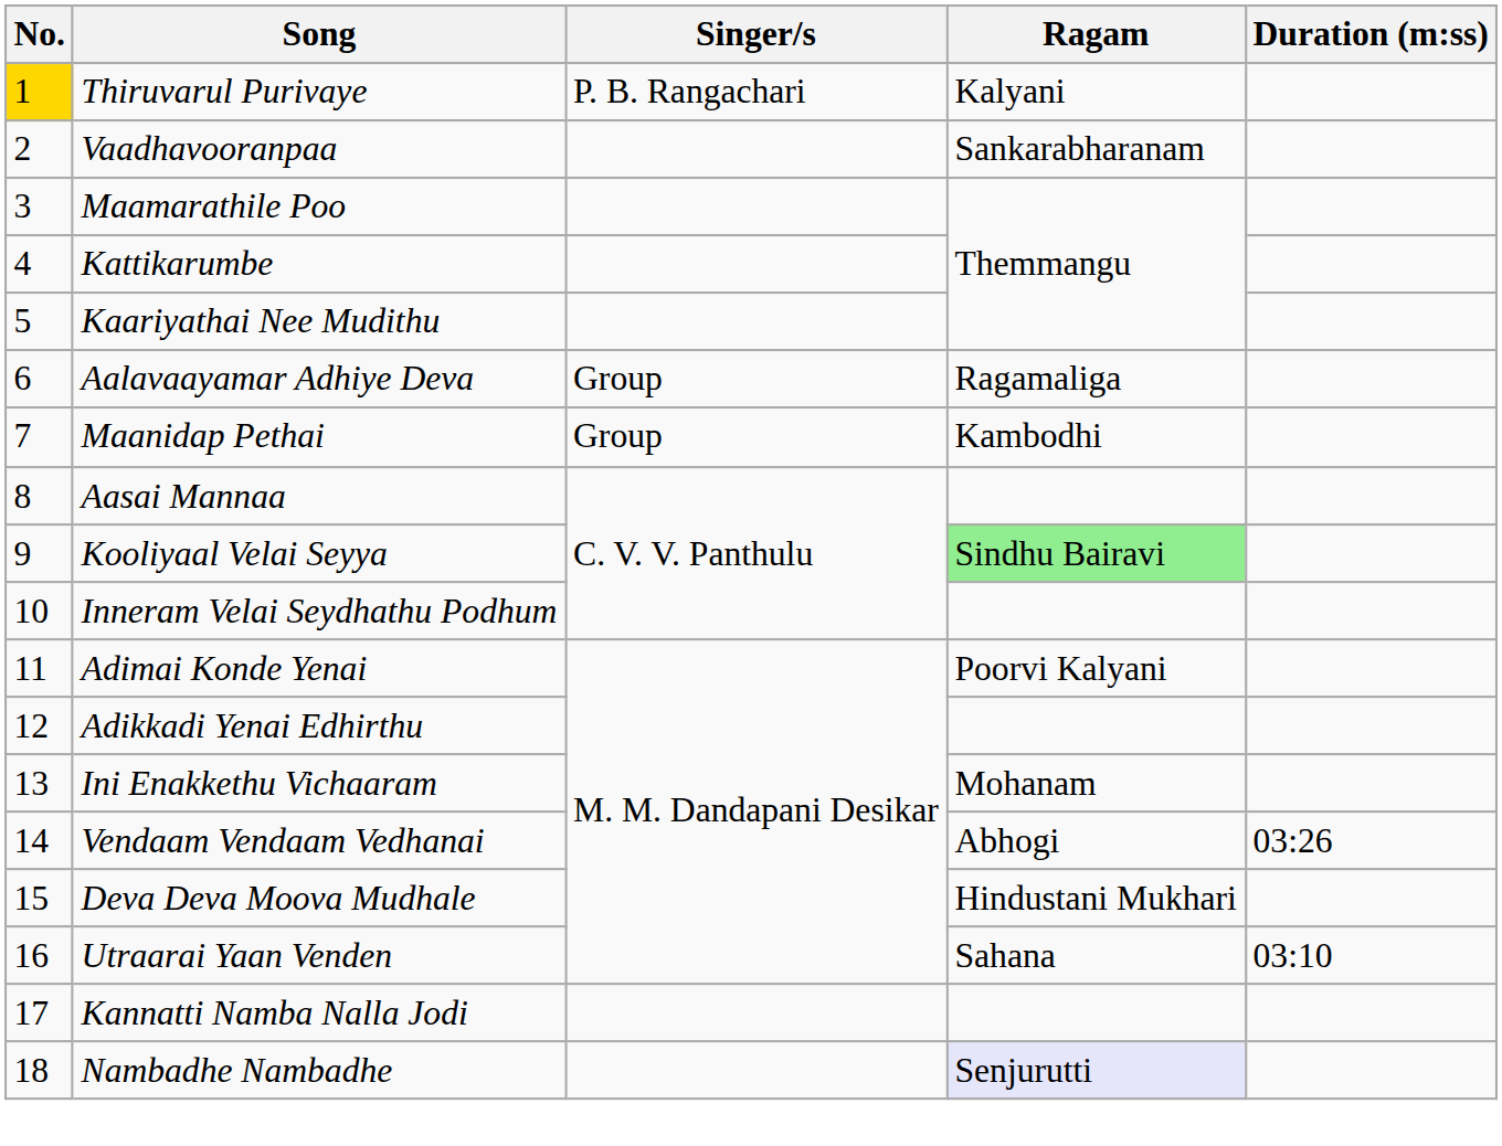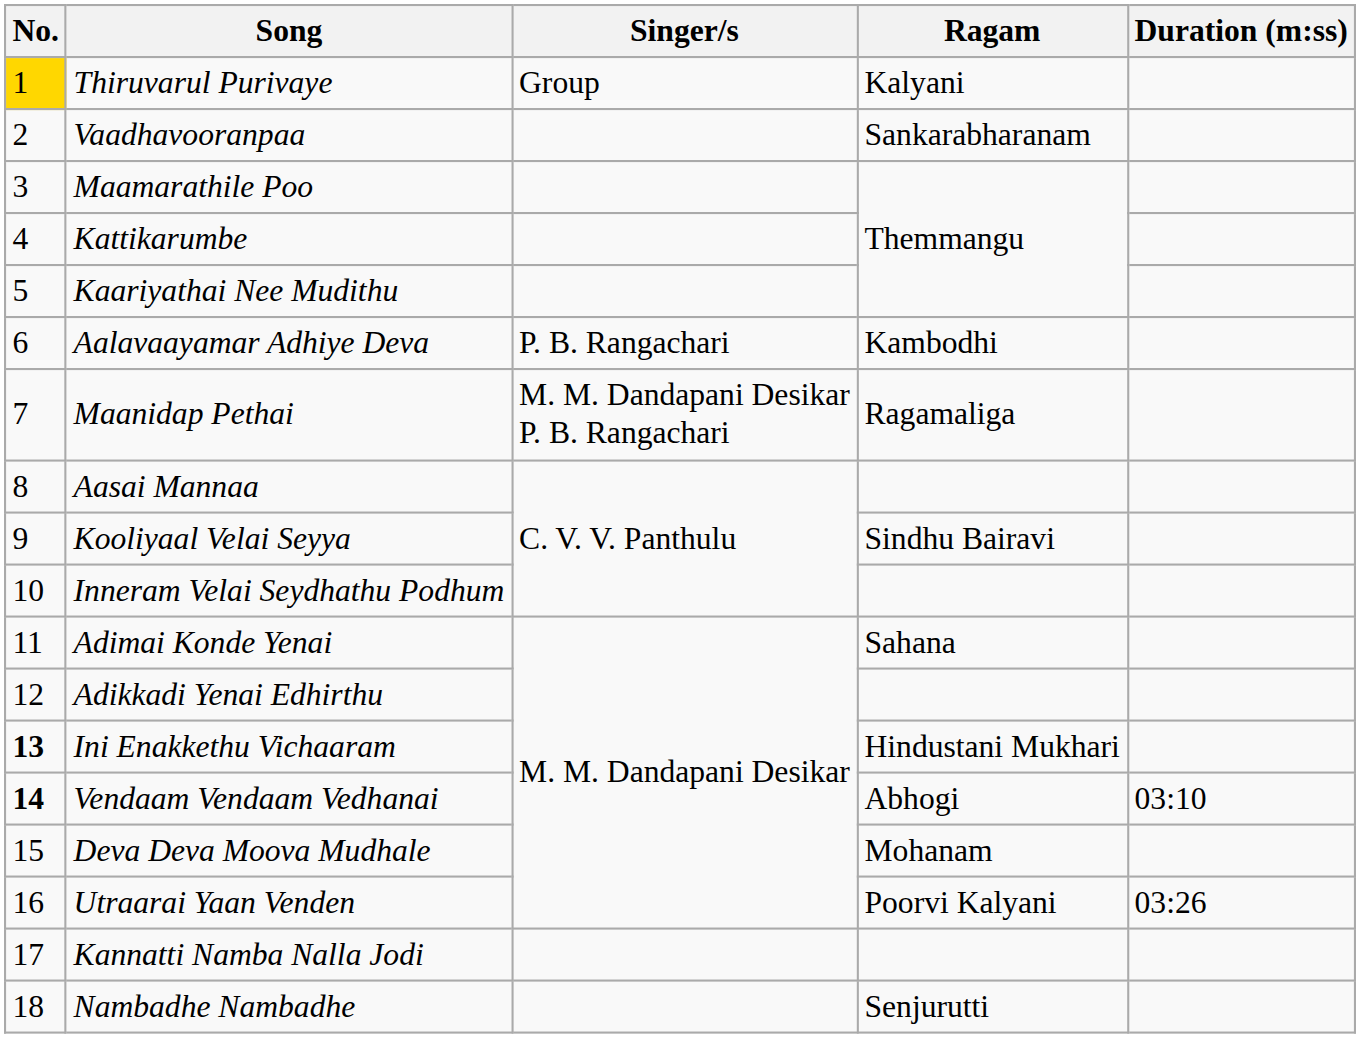 <table class="wikitable" style="font-size:95%;">
 <tr>
 <th>No.</th>
 <th>Song</th>
 <th>Singer/s</th>
 <th>Ragam</th>
 <th>Duration (m:ss)</th>
 </tr>
 <tr>
 <td style="background: gold;">1</td>
 <td><em>Thiruvarul Purivaye</em></td>
-<td>P. B. Rangachari</td>
+<td>Group</td>
 <td>Kalyani</td>
 <td></td>
 </tr>
 <tr>
 <td>2</td>
 <td><em>Vaadhavooranpaa</em></td>
 <td></td>
 <td>Sankarabharanam</td>
 <td></td>
 </tr>
 <tr>
 <td>3</td>
 <td><em>Maamarathile Poo</em></td>
 <td></td>
 <td rowspan=3>Themmangu</td>
 <td></td>
 </tr>
 <tr>
 <td>4</td>
 <td><em>Kattikarumbe</em></td>
 <td></td>
 <td></td>
 </tr>
 <tr>
 <td>5</td>
 <td><em>Kaariyathai Nee Mudithu</em></td>
 <td></td>
 <td></td>
 </tr>
 <tr>
 <td>6</td>
 <td><em>Aalavaayamar Adhiye Deva</em></td>
-<td>Group</td>
-<td>Ragamaliga</td>
+<td>P. B. Rangachari</td>
+<td>Kambodhi</td>
 <td></td>
 </tr>
 <tr>
 <td>7</td>
 <td><em>Maanidap Pethai</em></td>
-<td>Group</td>
-<td>Kambodhi</td>
+<td>M. M. Dandapani Desikar<br>P. B. Rangachari</td>
+<td>Ragamaliga</td>
 <td></td>
 </tr>
 <tr>
 <td>8</td>
 <td><em>Aasai Mannaa</em></td>
 <td rowspan=3>C. V. V. Panthulu</td>
 <td></td>
 <td></td>
 </tr>
 <tr>
 <td>9</td>
 <td><em>Kooliyaal Velai Seyya</em></td>
-<td style="background: lightgreen;">Sindhu Bairavi</td>
+<td>Sindhu Bairavi</td>
 <td></td>
 </tr>
 <tr>
 <td>10</td>
 <td><em>Inneram Velai Seydhathu Podhum</em></td>
 <td></td>
 <td></td>
 </tr>
 <tr>
 <td>11</td>
 <td><em>Adimai Konde Yenai</em></td>
 <td rowspan=6>M. M. Dandapani Desikar</td>
-<td>Poorvi Kalyani</td>
+<td>Sahana</td>
 <td></td>
 </tr>
 <tr>
 <td>12</td>
 <td><em>Adikkadi Yenai Edhirthu</em></td>
 <td></td>
 <td></td>
 </tr>
 <tr>
-<td>13</td>
+<td><strong>13</strong></td>
 <td><em>Ini Enakkethu Vichaaram</em></td>
-<td>Mohanam</td>
+<td>Hindustani Mukhari</td>
 <td></td>
 </tr>
 <tr>
-<td>14</td>
+<td><strong>14</strong></td>
 <td><em>Vendaam Vendaam Vedhanai</em></td>
 <td>Abhogi</td>
-<td>03:26</td>
+<td>03:10</td>
 </tr>
 <tr>
 <td>15</td>
 <td><em>Deva Deva Moova Mudhale</em></td>
-<td>Hindustani Mukhari</td>
+<td>Mohanam</td>
 <td></td>
 </tr>
 <tr>
 <td>16</td>
 <td><em>Utraarai Yaan Venden</em></td>
-<td>Sahana</td>
-<td>03:10</td>
+<td>Poorvi Kalyani</td>
+<td>03:26</td>
 </tr>
 <tr>
 <td>17</td>
 <td><em>Kannatti Namba Nalla Jodi</em></td>
 <td></td>
 <td></td>
 <td></td>
 </tr>
 <tr>
 <td>18</td>
 <td><em>Nambadhe Nambadhe</em></td>
 <td></td>
-<td style="background: lavender;">Senjurutti</td>
+<td>Senjurutti</td>
 <td></td>
 </tr>
 </table>
